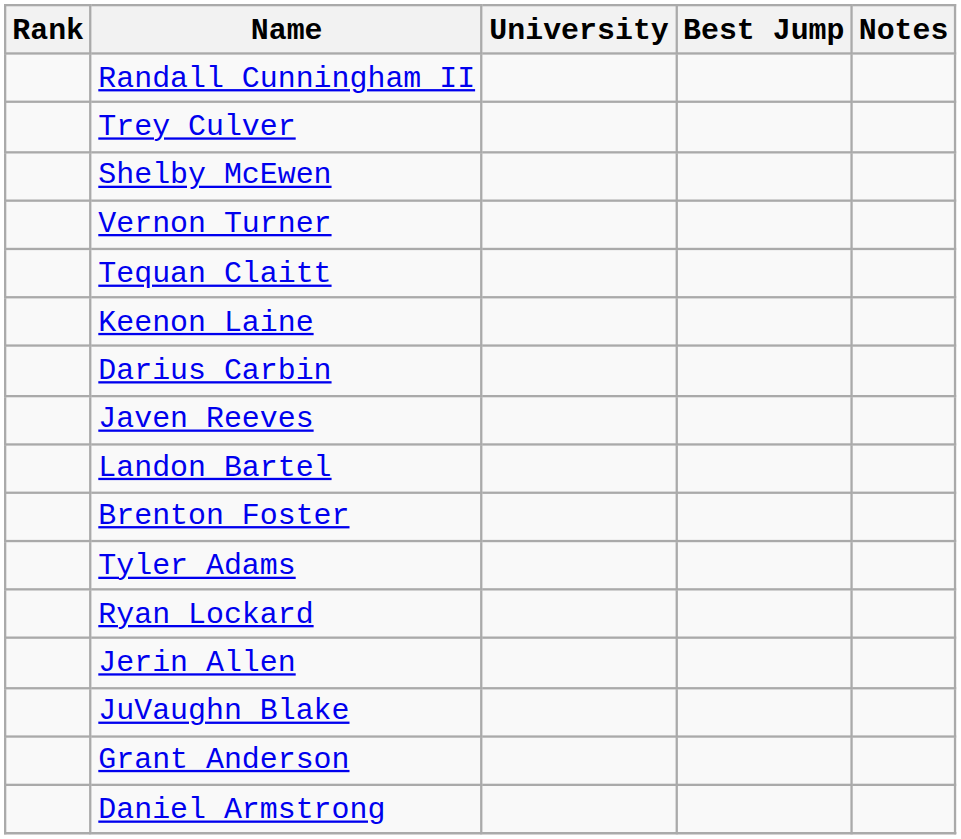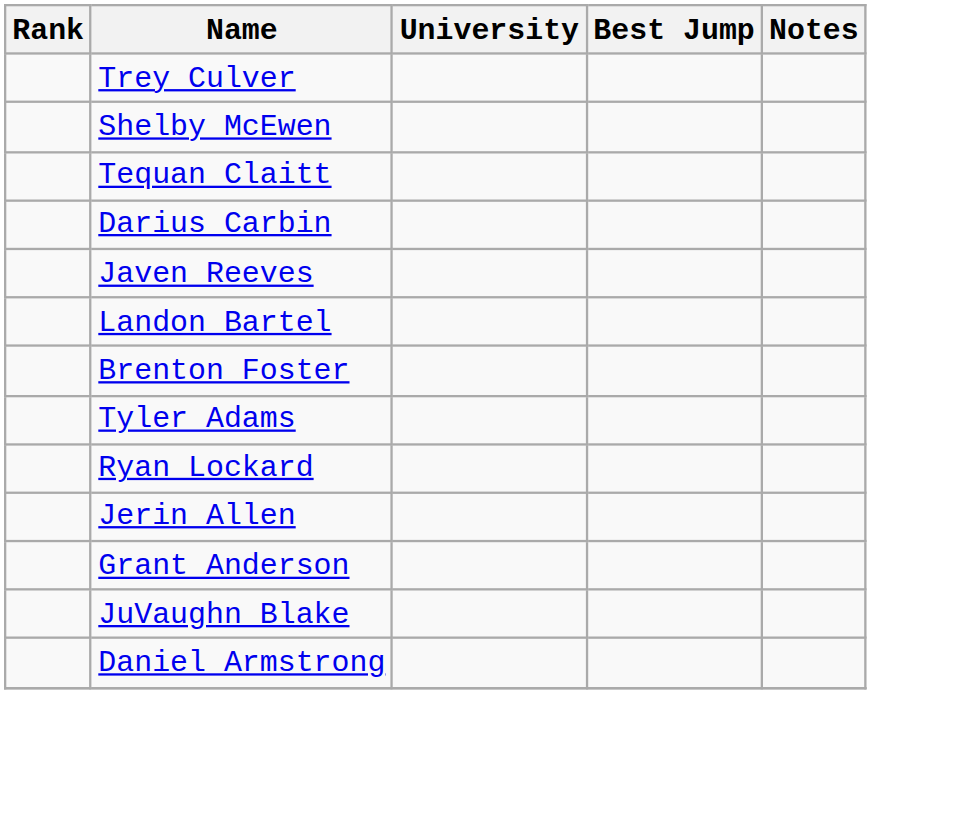 <table class="wikitable sortable" style="text-align:center">
 <tr>
 <th>Rank</th>
 <th>Name</th>
 <th>University</th>
 <th>Best Jump</th>
 <th>Notes</th>
-</tr>
-<tr>
-<td></td>
-<td align=left><a href='#'>Randall Cunningham II</a></td>
-<td></td>
-<td><strong></strong></td>
-<td></td>
 </tr>
 <tr>
 <td></td>
 <td align=left><a href='#'>Trey Culver</a></td>
 <td></td>
 <td><strong></strong></td>
 <td></td>
 </tr>
 <tr>
 <td></td>
 <td align=left><a href='#'>Shelby McEwen</a></td>
 <td></td>
 <td><strong></strong></td>
 <td></td>
 </tr>
 <tr>
 <td></td>
-<td align=left><a href='#'>Vernon Turner</a></td>
-<td></td>
-<td><strong></strong></td>
-<td></td>
-</tr>
-<tr>
-<td></td>
 <td align=left><a href='#'>Tequan Claitt</a></td>
-<td></td>
-<td><strong></strong></td>
-<td></td>
-</tr>
-<tr>
-<td></td>
-<td align=left><a href='#'>Keenon Laine</a></td>
 <td></td>
 <td><strong></strong></td>
 <td></td>
 </tr>
 <tr>
 <td></td>
 <td align=left><a href='#'>Darius Carbin</a></td>
 <td></td>
 <td><strong></strong></td>
 <td></td>
 </tr>
 <tr>
 <td></td>
 <td align=left><a href='#'>Javen Reeves</a></td>
 <td></td>
 <td><strong></strong></td>
 <td></td>
 </tr>
 <tr>
 <td></td>
 <td align=left><a href='#'>Landon Bartel</a></td>
 <td></td>
 <td><strong></strong></td>
 <td></td>
 </tr>
 <tr>
 <td></td>
 <td align=left><a href='#'>Brenton Foster</a></td>
 <td></td>
 <td><strong></strong></td>
 <td></td>
 </tr>
 <tr>
 <td></td>
 <td align=left><a href='#'>Tyler Adams</a></td>
 <td></td>
 <td><strong></strong></td>
 <td></td>
 </tr>
 <tr>
 <td></td>
 <td align=left><a href='#'>Ryan Lockard</a></td>
 <td></td>
 <td><strong></strong></td>
 <td></td>
 </tr>
 <tr>
 <td></td>
 <td align=left><a href='#'>Jerin Allen</a></td>
 <td></td>
 <td><strong></strong></td>
 <td></td>
 </tr>
 <tr>
 <td></td>
-<td align=left><a href='#'>JuVaughn Blake</a></td>
+<td align=left><a href='#'>Grant Anderson</a></td>
 <td></td>
 <td><strong></strong></td>
 <td></td>
 </tr>
 <tr>
 <td></td>
-<td align=left><a href='#'>Grant Anderson</a></td>
+<td align=left><a href='#'>JuVaughn Blake</a></td>
 <td></td>
 <td><strong></strong></td>
 <td></td>
 </tr>
 <tr>
 <td></td>
 <td align=left><a href='#'>Daniel Armstrong</a></td>
 <td></td>
 <td><strong></strong></td>
 <td></td>
 </tr>
 <tr>
 </tr>
 </table>
